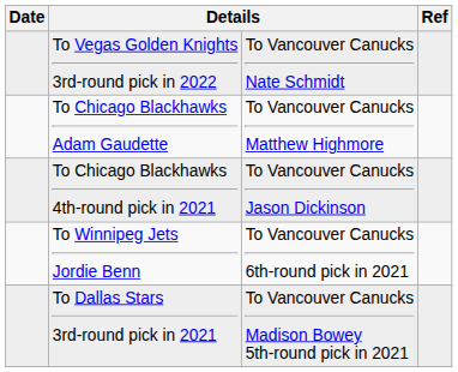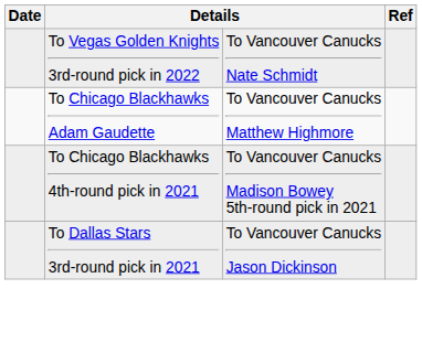 <table class="wikitable">
 <tr style="background:#ddd; text-align:center;">
 <th>Date</th>
 <th colspan="2">Details</th>
 <th>Ref</th>
 </tr>
 <tr style="background:#eee;">
 <td></td>
 <td valign="top">To <a href='#'>Vegas Golden Knights</a><hr>3rd-round pick in <a href='#'>2022</a></td>
 <td valign="top">To Vancouver Canucks<hr><a href='#'>Nate Schmidt</a></td>
 <td></td>
 </tr>
 <tr>
 <td></td>
 <td valign="top">To <a href='#'>Chicago Blackhawks</a><hr><a href='#'>Adam Gaudette</a></td>
 <td valign="top">To Vancouver Canucks<hr><a href='#'>Matthew Highmore</a></td>
 <td></td>
 </tr>
 <tr style="background:#eee;">
 <td></td>
 <td valign="top">To Chicago Blackhawks<hr>4th-round pick in <a href='#'>2021</a></td>
-<td valign="top">To Vancouver Canucks<hr><a href='#'>Jason Dickinson</a></td>
-<td></td>
-</tr>
-<tr>
-<td></td>
-<td valign="top">To <a href='#'>Winnipeg Jets</a><hr><a href='#'>Jordie Benn</a></td>
-<td valign="top">To Vancouver Canucks<hr>6th-round pick in 2021</td>
+<td valign="top">To Vancouver Canucks<hr><a href='#'>Madison Bowey</a><br>5th-round pick in 2021</td>
 <td></td>
 </tr>
 <tr style="background:#eee;">
 <td></td>
 <td valign="top">To <a href='#'>Dallas Stars</a><hr>3rd-round pick in <a href='#'>2021</a></td>
-<td valign="top">To Vancouver Canucks<hr><a href='#'>Madison Bowey</a><br>5th-round pick in 2021</td>
+<td valign="top">To Vancouver Canucks<hr><a href='#'>Jason Dickinson</a></td>
 <td></td>
 </tr>
 </table>
